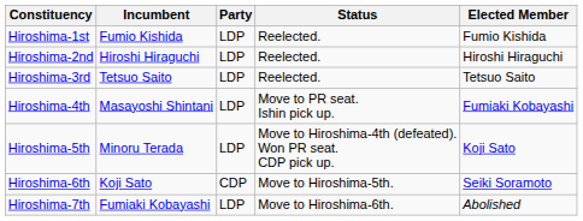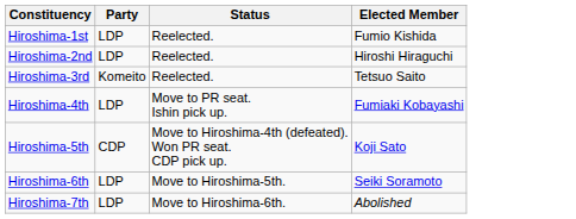 <table class="wikitable">
 <tr>
 <th>Constituency</th>
-<th>Incumbent</th>
 <th>Party</th>
 <th>Status</th>
 <th>Elected Member</th>
 </tr>
 <tr>
 <td><a href='#'>Hiroshima-1st</a></td>
-<td><a href='#'>Fumio Kishida</a></td>
 <td>LDP</td>
 <td>Reelected.</td>
 <td>Fumio Kishida</td>
 </tr>
 <tr>
 <td><a href='#'>Hiroshima-2nd</a></td>
-<td><a href='#'>Hiroshi Hiraguchi</a></td>
 <td>LDP</td>
 <td>Reelected.</td>
 <td>Hiroshi Hiraguchi</td>
 </tr>
 <tr>
 <td><a href='#'>Hiroshima-3rd</a></td>
-<td><a href='#'>Tetsuo Saito</a></td>
-<td>LDP</td>
+<td>Komeito</td>
 <td>Reelected.</td>
 <td>Tetsuo Saito</td>
 </tr>
 <tr>
 <td><a href='#'>Hiroshima-4th</a></td>
-<td><a href='#'>Masayoshi Shintani</a></td>
 <td>LDP</td>
 <td>Move to PR seat.<br>Ishin pick up.</td>
 <td><a href='#'>Fumiaki Kobayashi</a></td>
 </tr>
 <tr>
 <td><a href='#'>Hiroshima-5th</a></td>
-<td><a href='#'>Minoru Terada</a></td>
-<td>LDP</td>
+<td>CDP</td>
 <td>Move to Hiroshima-4th (defeated).<br>Won PR seat.<br>CDP pick up.</td>
 <td><a href='#'>Koji Sato</a></td>
 </tr>
 <tr>
 <td><a href='#'>Hiroshima-6th</a></td>
-<td><a href='#'>Koji Sato</a></td>
-<td>CDP</td>
+<td>LDP</td>
 <td>Move to Hiroshima-5th.</td>
 <td><a href='#'>Seiki Soramoto</a></td>
 </tr>
 <tr>
 <td><a href='#'>Hiroshima-7th</a></td>
-<td><a href='#'>Fumiaki Kobayashi</a></td>
 <td>LDP</td>
 <td>Move to Hiroshima-6th.</td>
 <td><em>Abolished</em></td>
 </tr>
 </table>
